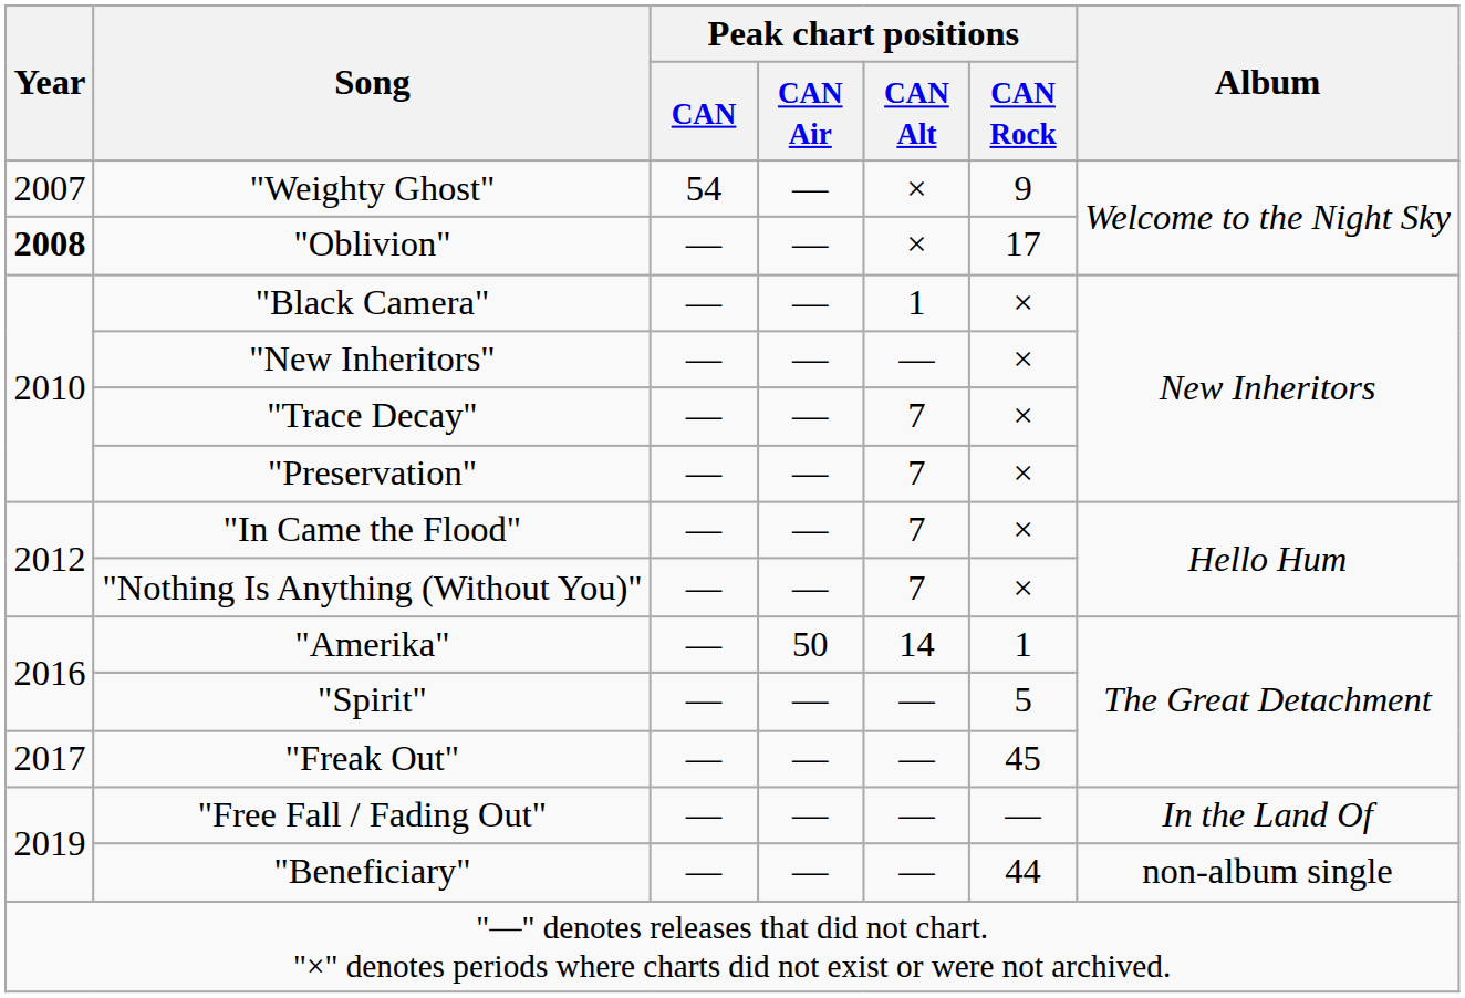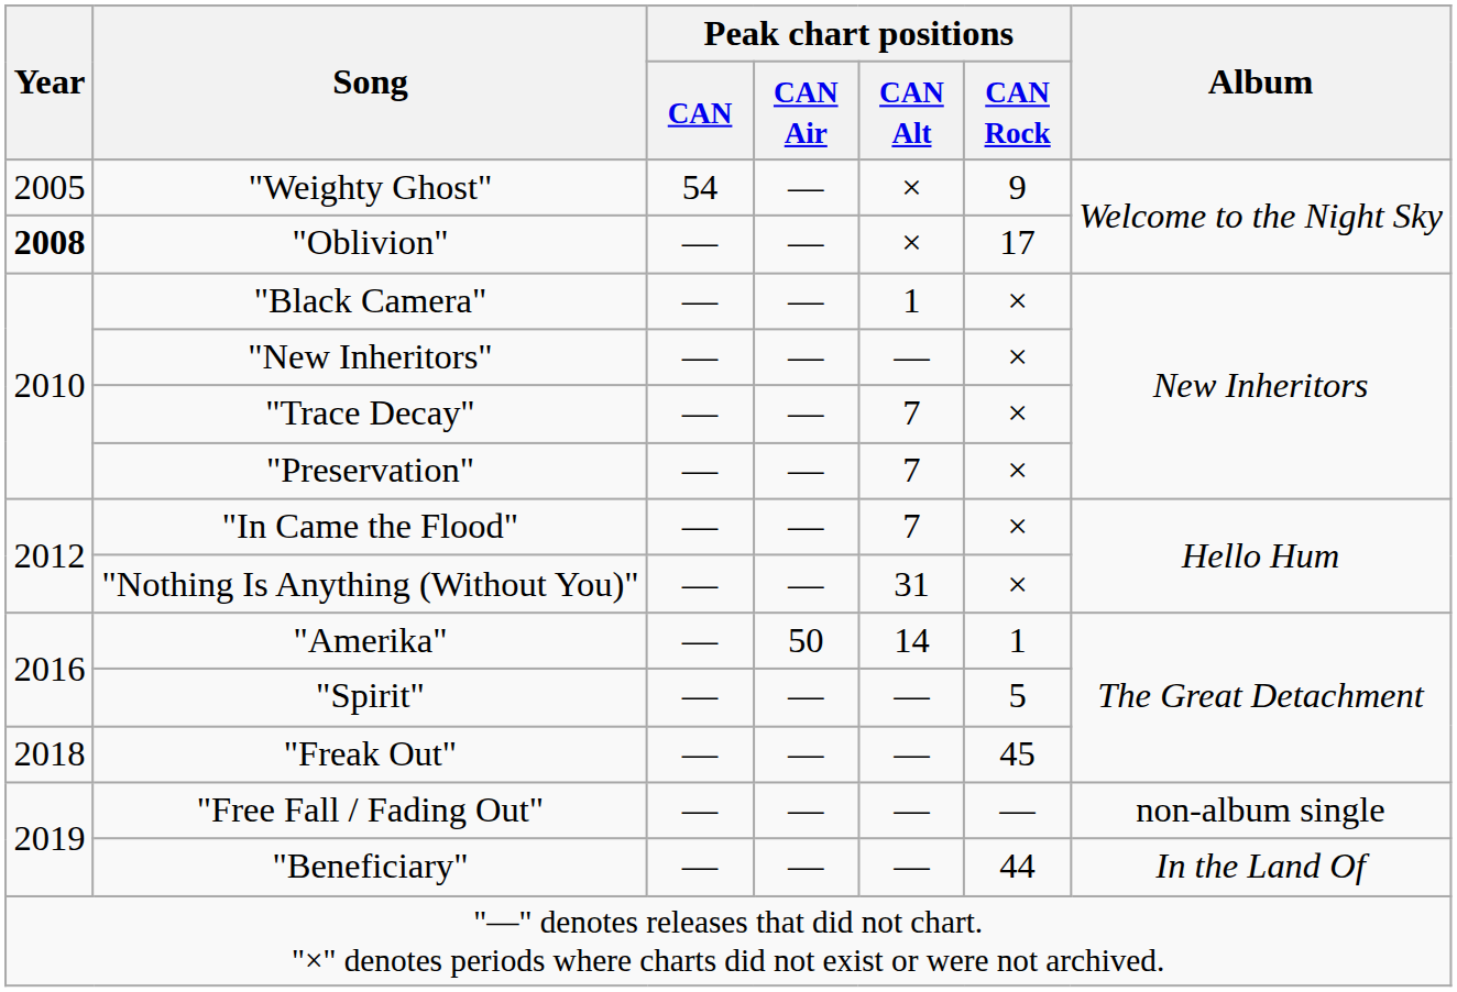 <table class="wikitable" style="text-align:center;">
 <tr>
 <th rowspan="2">Year</th>
 <th rowspan="2">Song</th>
 <th colspan="4">Peak chart positions</th>
 <th rowspan="2">Album</th>
 </tr>
 <tr>
 <th width="40"><small><a href='#'>CAN</a></small><br></th>
 <th width="40"><small><a href='#'>CAN<br>Air</a></small><br></th>
 <th width="40"><small><a href='#'>CAN<br>Alt</a></small><br></th>
 <th width="40"><small><a href='#'>CAN<br>Rock</a></small><br></th>
 </tr>
 <tr>
-<td>2007</td>
+<td>2005</td>
 <td>"Weighty Ghost"</td>
 <td>54</td>
 <td>—</td>
 <td>×</td>
 <td>9</td>
 <td rowspan="2"><em>Welcome to the Night Sky</em></td>
 </tr>
 <tr>
 <td><strong>2008</strong></td>
 <td>"Oblivion"</td>
 <td>—</td>
 <td>—</td>
 <td>×</td>
 <td>17</td>
 </tr>
 <tr>
 <td rowspan="4">2010</td>
 <td>"Black Camera"</td>
 <td>—</td>
 <td>—</td>
 <td>1</td>
 <td>×</td>
 <td rowspan="4"><em>New Inheritors</em></td>
 </tr>
 <tr>
 <td>"New Inheritors"</td>
 <td>—</td>
 <td>—</td>
 <td>—</td>
 <td>×</td>
 </tr>
 <tr>
 <td>"Trace Decay"</td>
 <td>—</td>
 <td>—</td>
 <td>7</td>
 <td>×</td>
 </tr>
 <tr>
 <td>"Preservation"</td>
 <td>—</td>
 <td>—</td>
 <td>7</td>
 <td>×</td>
 </tr>
 <tr>
 <td rowspan="2">2012</td>
 <td>"In Came the Flood"</td>
 <td>—</td>
 <td>—</td>
 <td>7</td>
 <td>×</td>
 <td rowspan="2"><em>Hello Hum</em></td>
 </tr>
 <tr>
 <td>"Nothing Is Anything (Without You)"</td>
 <td>—</td>
 <td>—</td>
-<td>7</td>
+<td>31</td>
 <td>×</td>
 </tr>
 <tr>
 <td rowspan="2">2016</td>
 <td>"Amerika"</td>
 <td>—</td>
 <td>50</td>
 <td>14</td>
 <td>1</td>
 <td rowspan="3"><em>The Great Detachment</em></td>
 </tr>
 <tr>
 <td>"Spirit"</td>
 <td>—</td>
 <td>—</td>
 <td>—</td>
 <td>5</td>
 </tr>
 <tr>
-<td>2017</td>
+<td>2018</td>
 <td>"Freak Out"</td>
 <td>—</td>
 <td>—</td>
 <td>—</td>
 <td>45</td>
 </tr>
 <tr>
 <td rowspan="2">2019</td>
 <td>"Free Fall / Fading Out"</td>
 <td>—</td>
 <td>—</td>
 <td>—</td>
 <td>—</td>
-<td><em>In the Land Of</em></td>
+<td>non-album single</td>
 </tr>
 <tr>
 <td>"Beneficiary"</td>
 <td>—</td>
 <td>—</td>
 <td>—</td>
 <td>44</td>
-<td>non-album single</td>
+<td><em>In the Land Of</em></td>
 </tr>
 <tr>
 <td colspan="10" style="font-size:90%">"—" denotes releases that did not chart.<br>"×" denotes periods where charts did not exist or were not archived.</td>
 </tr>
 </table>
